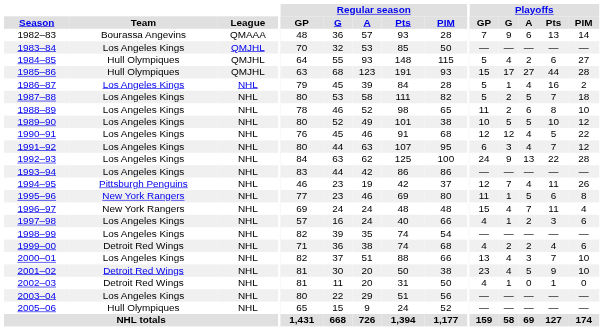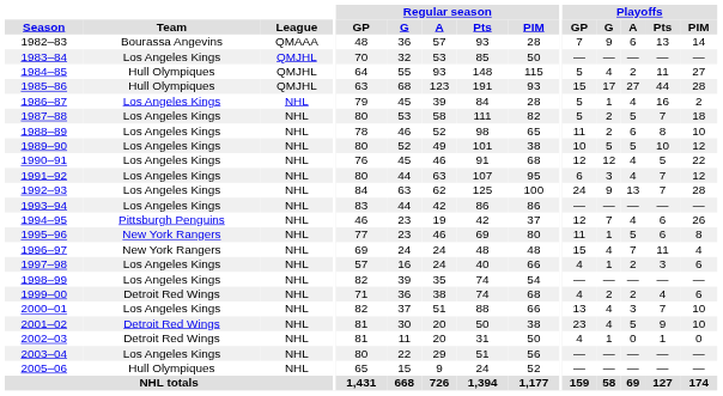 <table border="0" cellpadding="1" cellspacing="0" style="text-align:center; width:60em">
 <tr bgcolor="#e0e0e0">
 <th colspan="3" bgcolor="#ffffff"></th>
 <th rowspan="100" bgcolor="#ffffff"></th>
 <th colspan="5"><a href='#'>Regular season</a></th>
 <th rowspan="100" bgcolor="#ffffff"></th>
 <th colspan="5"><a href='#'>Playoffs</a></th>
 </tr>
 <tr bgcolor="#e0e0e0">
 <th><a href='#'>Season</a></th>
 <th>Team</th>
 <th>League</th>
 <th>GP</th>
 <th><a href='#'>G</a></th>
 <th><a href='#'>A</a></th>
 <th><a href='#'>Pts</a></th>
 <th><a href='#'>PIM</a></th>
 <th>GP</th>
 <th>G</th>
 <th>A</th>
 <th>Pts</th>
 <th>PIM</th>
 </tr>
 <tr>
 <td>1982–83</td>
 <td>Bourassa Angevins</td>
 <td>QMAAA</td>
 <td>48</td>
 <td>36</td>
 <td>57</td>
 <td>93</td>
 <td>28</td>
 <td>7</td>
 <td>9</td>
 <td>6</td>
 <td>13</td>
 <td>14</td>
 </tr>
 <tr bgcolor="#f0f0f0">
 <td><a href='#'>1983–84</a></td>
 <td>Los Angeles Kings</td>
 <td><a href='#'>QMJHL</a></td>
 <td>70</td>
 <td>32</td>
 <td>53</td>
 <td>85</td>
 <td>50</td>
 <td>—</td>
 <td>—</td>
 <td>—</td>
 <td>—</td>
 <td>—</td>
 </tr>
 <tr>
 <td><a href='#'>1984–85</a></td>
 <td>Hull Olympiques</td>
 <td>QMJHL</td>
 <td>64</td>
 <td>55</td>
 <td>93</td>
 <td>148</td>
 <td>115</td>
 <td>5</td>
 <td>4</td>
 <td>2</td>
-<td>6</td>
+<td>11</td>
 <td>27</td>
 </tr>
 <tr bgcolor="#f0f0f0">
 <td><a href='#'>1985–86</a></td>
 <td>Hull Olympiques</td>
 <td>QMJHL</td>
 <td>63</td>
 <td>68</td>
 <td>123</td>
 <td>191</td>
 <td>93</td>
 <td>15</td>
 <td>17</td>
 <td>27</td>
 <td>44</td>
 <td>28</td>
 </tr>
 <tr>
 <td><a href='#'>1986–87</a></td>
 <td><a href='#'>Los Angeles Kings</a></td>
 <td><a href='#'>NHL</a></td>
 <td>79</td>
 <td>45</td>
 <td>39</td>
 <td>84</td>
 <td>28</td>
 <td>5</td>
 <td>1</td>
 <td>4</td>
 <td>16</td>
 <td>2</td>
 </tr>
 <tr bgcolor="#f0f0f0">
 <td><a href='#'>1987–88</a></td>
 <td>Los Angeles Kings</td>
 <td>NHL</td>
 <td>80</td>
 <td>53</td>
 <td>58</td>
 <td>111</td>
 <td>82</td>
 <td>5</td>
 <td>2</td>
 <td>5</td>
 <td>7</td>
 <td>18</td>
 </tr>
 <tr>
 <td><a href='#'>1988–89</a></td>
 <td>Los Angeles Kings</td>
 <td>NHL</td>
 <td>78</td>
 <td>46</td>
 <td>52</td>
 <td>98</td>
 <td>65</td>
 <td>11</td>
 <td>2</td>
 <td>6</td>
 <td>8</td>
 <td>10</td>
 </tr>
 <tr bgcolor="#f0f0f0">
 <td><a href='#'>1989–90</a></td>
 <td>Los Angeles Kings</td>
 <td>NHL</td>
 <td>80</td>
 <td>52</td>
 <td>49</td>
 <td>101</td>
 <td>38</td>
 <td>10</td>
 <td>5</td>
 <td>5</td>
 <td>10</td>
 <td>12</td>
 </tr>
 <tr>
 <td><a href='#'>1990–91</a></td>
 <td>Los Angeles Kings</td>
 <td>NHL</td>
 <td>76</td>
 <td>45</td>
 <td>46</td>
 <td>91</td>
 <td>68</td>
 <td>12</td>
 <td>12</td>
 <td>4</td>
 <td>5</td>
 <td>22</td>
 </tr>
 <tr bgcolor="#f0f0f0">
 <td><a href='#'>1991–92</a></td>
 <td>Los Angeles Kings</td>
 <td>NHL</td>
 <td>80</td>
 <td>44</td>
 <td>63</td>
 <td>107</td>
 <td>95</td>
 <td>6</td>
 <td>3</td>
 <td>4</td>
 <td>7</td>
 <td>12</td>
 </tr>
 <tr>
 <td><a href='#'>1992–93</a></td>
 <td>Los Angeles Kings</td>
 <td>NHL</td>
 <td>84</td>
 <td>63</td>
 <td>62</td>
 <td>125</td>
 <td>100</td>
 <td>24</td>
 <td>9</td>
 <td>13</td>
-<td>22</td>
+<td>7</td>
 <td>28</td>
 </tr>
 <tr bgcolor="#f0f0f0">
 <td><a href='#'>1993–94</a></td>
 <td>Los Angeles Kings</td>
 <td>NHL</td>
 <td>83</td>
 <td>44</td>
 <td>42</td>
 <td>86</td>
 <td>86</td>
 <td>—</td>
 <td>—</td>
 <td>—</td>
 <td>—</td>
 <td>—</td>
 </tr>
 <tr>
 <td><a href='#'>1994–95</a></td>
 <td><a href='#'>Pittsburgh Penguins</a></td>
 <td>NHL</td>
 <td>46</td>
 <td>23</td>
 <td>19</td>
 <td>42</td>
 <td>37</td>
 <td>12</td>
 <td>7</td>
 <td>4</td>
-<td>11</td>
+<td>6</td>
 <td>26</td>
 </tr>
 <tr bgcolor="#f0f0f0">
 <td><a href='#'>1995–96</a></td>
 <td><a href='#'>New York Rangers</a></td>
 <td>NHL</td>
 <td>77</td>
 <td>23</td>
 <td>46</td>
 <td>69</td>
 <td>80</td>
 <td>11</td>
 <td>1</td>
 <td>5</td>
 <td>6</td>
 <td>8</td>
 </tr>
 <tr>
 <td><a href='#'>1996–97</a></td>
 <td>New York Rangers</td>
 <td>NHL</td>
 <td>69</td>
 <td>24</td>
 <td>24</td>
 <td>48</td>
 <td>48</td>
 <td>15</td>
 <td>4</td>
 <td>7</td>
 <td>11</td>
 <td>4</td>
 </tr>
 <tr bgcolor="#f0f0f0">
 <td><a href='#'>1997–98</a></td>
 <td>Los Angeles Kings</td>
 <td>NHL</td>
 <td>57</td>
 <td>16</td>
 <td>24</td>
 <td>40</td>
 <td>66</td>
 <td>4</td>
 <td>1</td>
 <td>2</td>
 <td>3</td>
 <td>6</td>
 </tr>
 <tr>
 <td><a href='#'>1998–99</a></td>
 <td>Los Angeles Kings</td>
 <td>NHL</td>
 <td>82</td>
 <td>39</td>
 <td>35</td>
 <td>74</td>
 <td>54</td>
 <td>—</td>
 <td>—</td>
 <td>—</td>
 <td>—</td>
 <td>—</td>
 </tr>
 <tr bgcolor="#f0f0f0">
 <td><a href='#'>1999–00</a></td>
 <td>Detroit Red Wings</td>
 <td>NHL</td>
 <td>71</td>
 <td>36</td>
 <td>38</td>
 <td>74</td>
 <td>68</td>
 <td>4</td>
 <td>2</td>
 <td>2</td>
 <td>4</td>
 <td>6</td>
 </tr>
 <tr>
 <td><a href='#'>2000–01</a></td>
 <td>Los Angeles Kings</td>
 <td>NHL</td>
 <td>82</td>
 <td>37</td>
 <td>51</td>
 <td>88</td>
 <td>66</td>
 <td>13</td>
 <td>4</td>
 <td>3</td>
 <td>7</td>
 <td>10</td>
 </tr>
 <tr bgcolor="#f0f0f0">
 <td><a href='#'>2001–02</a></td>
 <td><a href='#'>Detroit Red Wings</a></td>
 <td>NHL</td>
 <td>81</td>
 <td>30</td>
 <td>20</td>
 <td>50</td>
 <td>38</td>
 <td>23</td>
 <td>4</td>
 <td>5</td>
 <td>9</td>
 <td>10</td>
 </tr>
 <tr>
 <td><a href='#'>2002–03</a></td>
 <td>Detroit Red Wings</td>
 <td>NHL</td>
 <td>81</td>
 <td>11</td>
 <td>20</td>
 <td>31</td>
 <td>50</td>
 <td>4</td>
 <td>1</td>
 <td>0</td>
 <td>1</td>
 <td>0</td>
 </tr>
 <tr bgcolor="#f0f0f0">
 <td><a href='#'>2003–04</a></td>
 <td>Los Angeles Kings</td>
 <td>NHL</td>
 <td>80</td>
 <td>22</td>
 <td>29</td>
 <td>51</td>
 <td>56</td>
 <td>—</td>
 <td>—</td>
 <td>—</td>
 <td>—</td>
 <td>—</td>
 </tr>
 <tr>
 <td><a href='#'>2005–06</a></td>
 <td>Hull Olympiques</td>
 <td>NHL</td>
 <td>65</td>
 <td>15</td>
 <td>9</td>
 <td>24</td>
 <td>52</td>
 <td>—</td>
 <td>—</td>
 <td>—</td>
 <td>—</td>
 <td>—</td>
 </tr>
 <tr bgcolor="#e0e0e0">
 <th colspan="3">NHL totals</th>
 <th>1,431</th>
 <th>668</th>
 <th>726</th>
 <th>1,394</th>
 <th>1,177</th>
 <th>159</th>
 <th>58</th>
 <th>69</th>
 <th>127</th>
 <th>174</th>
 </tr>
 </table>
